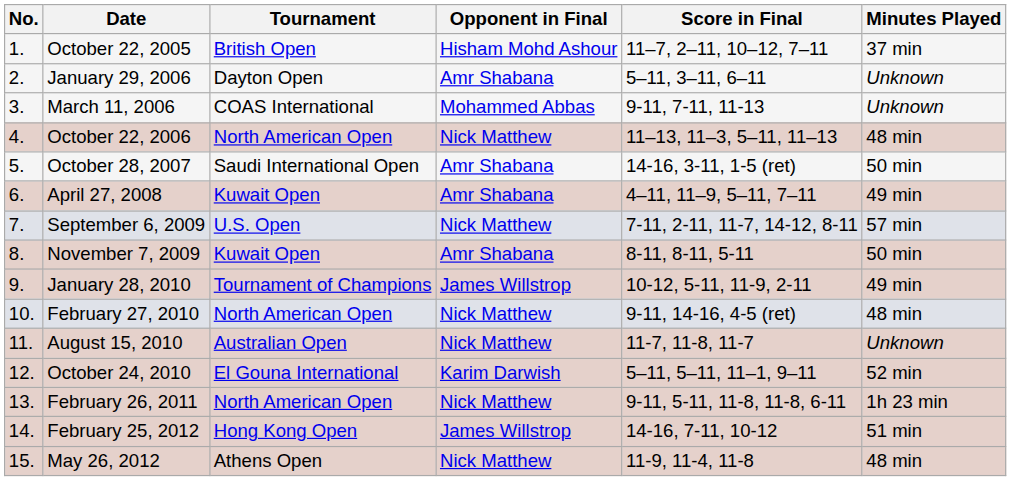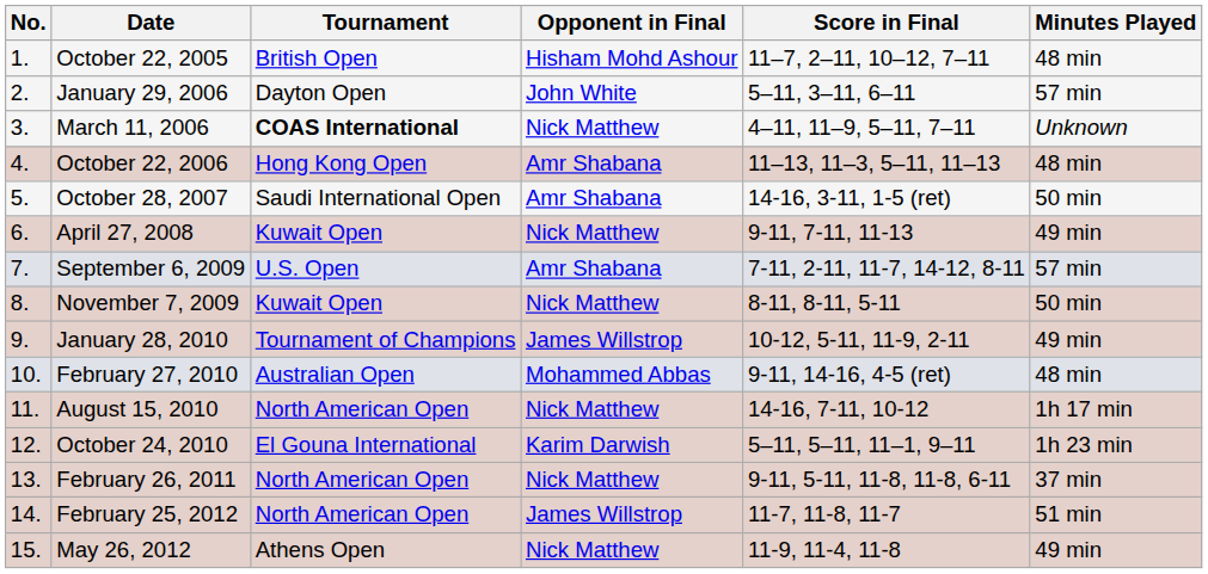 <table class="sortable wikitable">
 <tr>
 <th>No.</th>
 <th>Date</th>
 <th>Tournament</th>
 <th>Opponent in Final</th>
 <th>Score in Final</th>
 <th>Minutes Played</th>
 </tr>
 <tr style="background:#f5f5f5;">
 <td>1.</td>
 <td>October 22, 2005</td>
 <td><a href='#'>British Open</a></td>
 <td> <a href='#'>Hisham Mohd Ashour</a></td>
 <td>11–7, 2–11, 10–12, 7–11</td>
-<td align="left">37 min</td>
+<td align="left">48 min</td>
 </tr>
 <tr style="background:#f5f5f5;">
 <td>2.</td>
 <td>January 29, 2006</td>
 <td>Dayton Open</td>
-<td> <a href='#'>Amr Shabana</a></td>
+<td> <a href='#'>John White</a></td>
 <td>5–11, 3–11, 6–11</td>
-<td><em>Unknown</em></td>
+<td align="left">57 min</td>
 </tr>
 <tr style="background:#f5f5f5;">
 <td>3.</td>
 <td>March 11, 2006</td>
-<td>COAS International</td>
-<td> <a href='#'>Mohammed Abbas</a></td>
-<td>9-11, 7-11, 11-13</td>
+<td><strong>COAS International</strong></td>
+<td> <a href='#'>Nick Matthew</a></td>
+<td>4–11, 11–9, 5–11, 7–11</td>
 <td><em>Unknown</em></td>
 </tr>
 <tr style="background:#e5d1cb;">
 <td>4.</td>
 <td>October 22, 2006</td>
-<td><a href='#'>North American Open</a></td>
-<td> <a href='#'>Nick Matthew</a></td>
+<td><a href='#'>Hong Kong Open</a></td>
+<td> <a href='#'>Amr Shabana</a></td>
 <td>11–13, 11–3, 5–11, 11–13</td>
 <td align="left">48 min</td>
 </tr>
 <tr style="background:#f5f5f5;">
 <td>5.</td>
 <td>October 28, 2007</td>
 <td>Saudi International Open</td>
 <td> <a href='#'>Amr Shabana</a></td>
 <td>14-16, 3-11, 1-5 (ret)</td>
 <td align="left">50 min</td>
 </tr>
 <tr style="background:#e5d1cb;">
 <td>6.</td>
 <td>April 27, 2008</td>
 <td><a href='#'>Kuwait Open</a></td>
-<td> <a href='#'>Amr Shabana</a></td>
-<td>4–11, 11–9, 5–11, 7–11</td>
+<td> <a href='#'>Nick Matthew</a></td>
+<td>9-11, 7-11, 11-13</td>
 <td align="left">49 min</td>
 </tr>
 <tr style="background:#dfe2e9;">
 <td>7.</td>
 <td>September 6, 2009</td>
 <td><a href='#'>U.S. Open</a></td>
-<td> <a href='#'>Nick Matthew</a></td>
+<td> <a href='#'>Amr Shabana</a></td>
 <td>7-11, 2-11, 11-7, 14-12, 8-11</td>
 <td align="left">57 min</td>
 </tr>
 <tr style="background:#e5d1cb;">
 <td>8.</td>
 <td>November 7, 2009</td>
 <td><a href='#'>Kuwait Open</a></td>
-<td> <a href='#'>Amr Shabana</a></td>
+<td> <a href='#'>Nick Matthew</a></td>
 <td>8-11, 8-11, 5-11</td>
 <td align="left">50 min</td>
 </tr>
 <tr style="background:#e5d1cb;">
 <td>9.</td>
 <td>January 28, 2010</td>
 <td><a href='#'>Tournament of Champions</a></td>
 <td> <a href='#'>James Willstrop</a></td>
 <td>10-12, 5-11, 11-9, 2-11</td>
 <td align="left">49 min</td>
 </tr>
 <tr style="background:#dfe2e9;">
 <td>10.</td>
 <td>February 27, 2010</td>
-<td><a href='#'>North American Open</a></td>
-<td> <a href='#'>Nick Matthew</a></td>
+<td><a href='#'>Australian Open</a></td>
+<td> <a href='#'>Mohammed Abbas</a></td>
 <td>9-11, 14-16, 4-5 (ret)</td>
 <td align="left">48 min</td>
 </tr>
 <tr style="background:#e5d1cb;">
 <td>11.</td>
 <td>August 15, 2010</td>
-<td><a href='#'>Australian Open</a></td>
+<td><a href='#'>North American Open</a></td>
 <td> <a href='#'>Nick Matthew</a></td>
-<td>11-7, 11-8, 11-7</td>
-<td><em>Unknown</em></td>
+<td>14-16, 7-11, 10-12</td>
+<td align="left">1h 17 min</td>
 </tr>
 <tr style="background:#e5d1cb;">
 <td>12.</td>
 <td>October 24, 2010</td>
 <td><a href='#'>El Gouna International</a></td>
 <td> <a href='#'>Karim Darwish</a></td>
 <td>5–11, 5–11, 11–1, 9–11</td>
-<td align="left">52 min</td>
+<td align="left">1h 23 min</td>
 </tr>
 <tr style="background:#e5d1cb;">
 <td>13.</td>
 <td>February 26, 2011</td>
 <td><a href='#'>North American Open</a></td>
 <td> <a href='#'>Nick Matthew</a></td>
 <td>9-11, 5-11, 11-8, 11-8, 6-11</td>
-<td align="left">1h 23 min</td>
+<td align="left">37 min</td>
 </tr>
 <tr style="background:#e5d1cb;">
 <td>14.</td>
 <td>February 25, 2012</td>
-<td><a href='#'>Hong Kong Open</a></td>
+<td><a href='#'>North American Open</a></td>
 <td> <a href='#'>James Willstrop</a></td>
-<td>14-16, 7-11, 10-12</td>
+<td>11-7, 11-8, 11-7</td>
 <td align="left">51 min</td>
 </tr>
 <tr style="background:#e5d1cb;">
 <td>15.</td>
 <td>May 26, 2012</td>
 <td>Athens Open</td>
 <td> <a href='#'>Nick Matthew</a></td>
 <td>11-9, 11-4, 11-8</td>
-<td align="left">48 min</td>
+<td align="left">49 min</td>
 </tr>
 </table>
